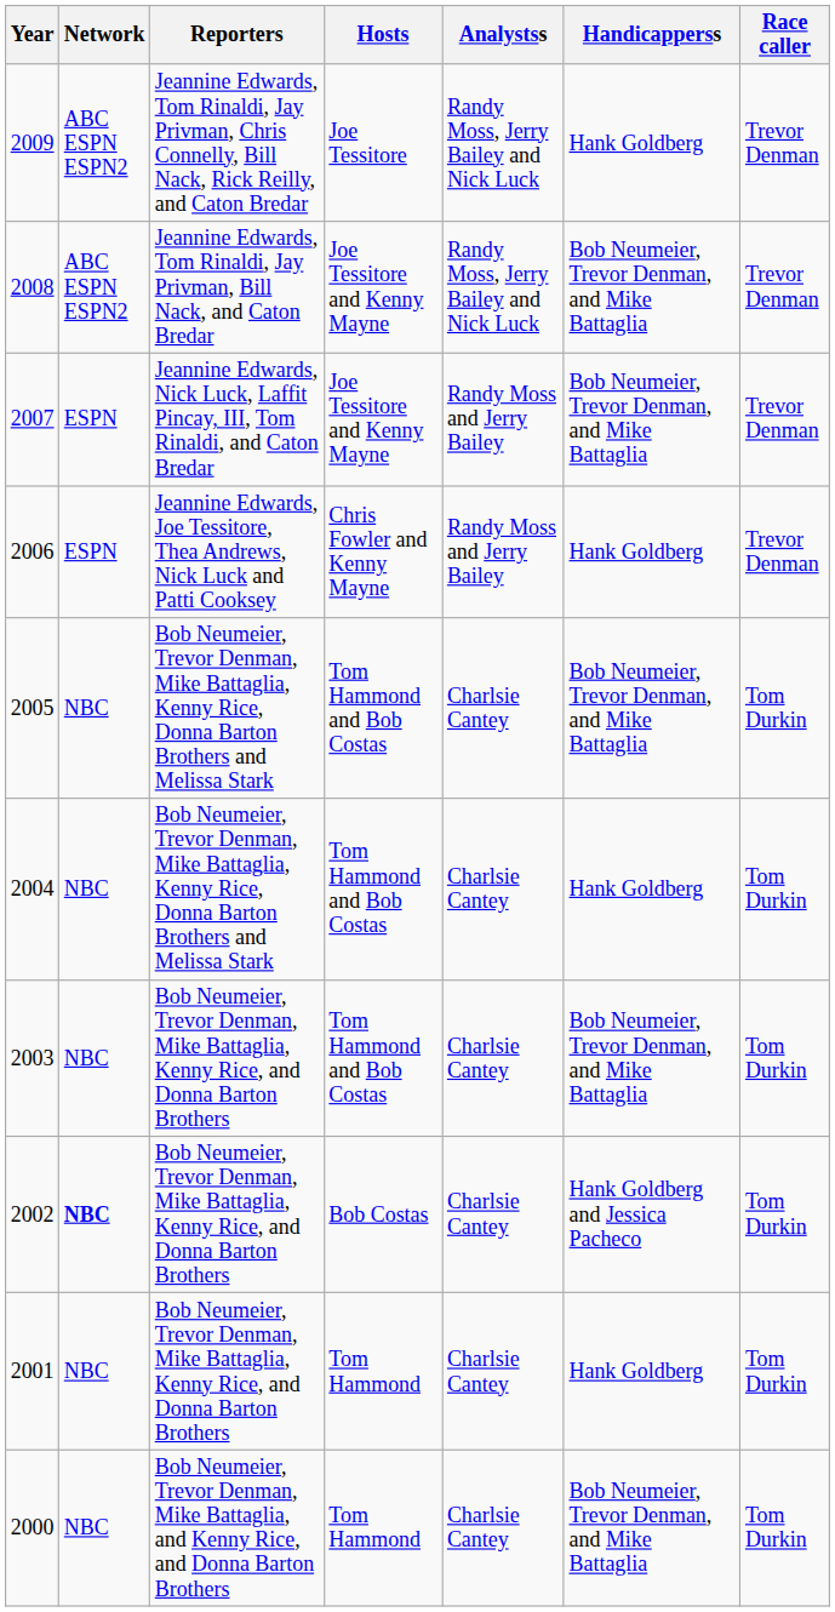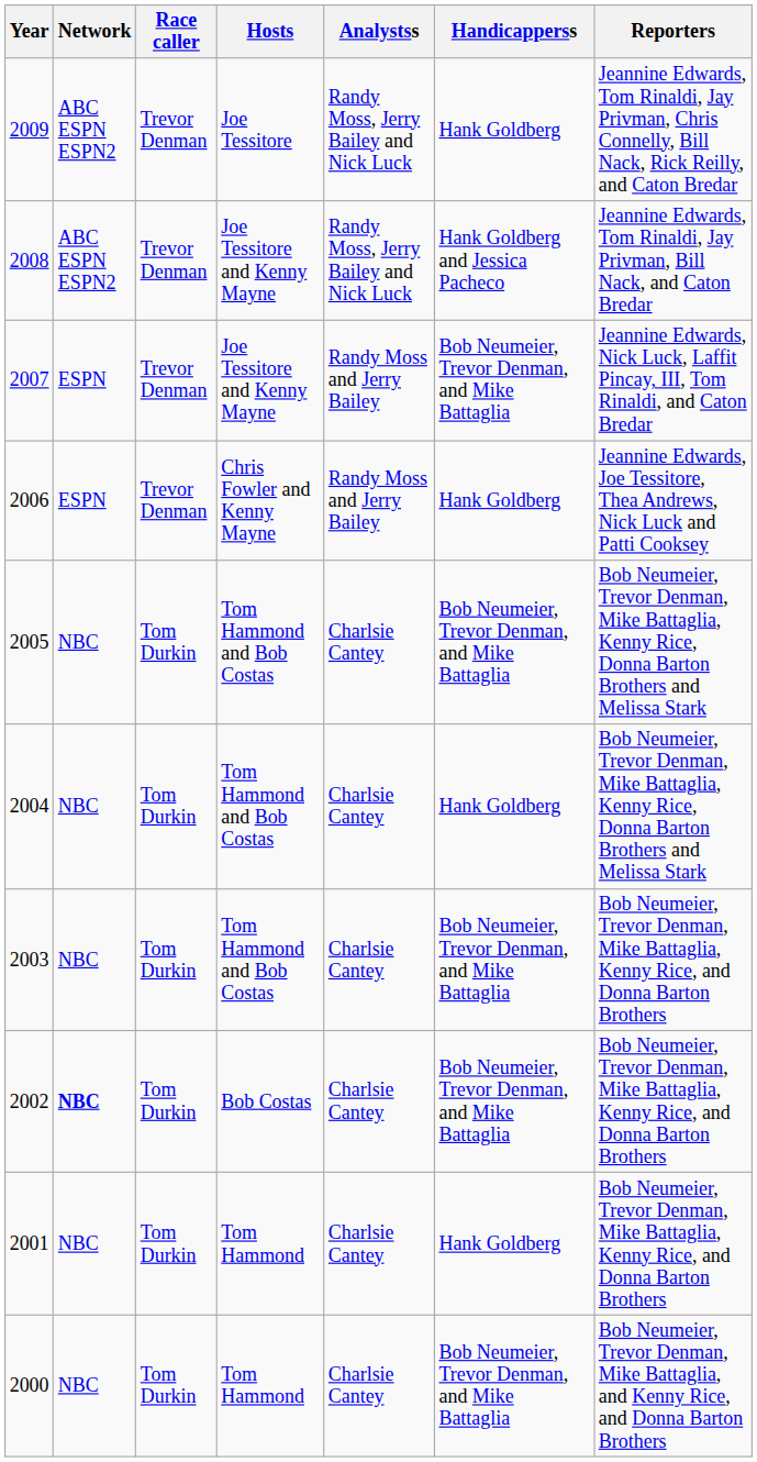 <table class="wikitable">
 <tr>
 <th>Year</th>
 <th>Network</th>
-<th>Reporters</th>
+<th><a href='#'>Race caller</a></th>
 <th><a href='#'>Hosts</a></th>
 <th><a href='#'>Analysts</a>s</th>
 <th><a href='#'>Handicappers</a>s</th>
-<th><a href='#'>Race caller</a></th>
+<th>Reporters</th>
 </tr>
 <tr>
 <td><a href='#'>2009</a></td>
 <td><a href='#'>ABC<br>ESPN<br>ESPN2</a></td>
-<td><a href='#'>Jeannine Edwards</a>, <a href='#'>Tom Rinaldi</a>, <a href='#'>Jay Privman</a>, <a href='#'>Chris Connelly</a>, <a href='#'>Bill Nack</a>, <a href='#'>Rick Reilly</a>, and <a href='#'>Caton Bredar</a></td>
+<td><a href='#'>Trevor Denman</a></td>
 <td><a href='#'>Joe Tessitore</a></td>
 <td><a href='#'>Randy Moss</a>, <a href='#'>Jerry Bailey</a> and <a href='#'>Nick Luck</a></td>
 <td><a href='#'>Hank Goldberg</a></td>
-<td><a href='#'>Trevor Denman</a></td>
+<td><a href='#'>Jeannine Edwards</a>, <a href='#'>Tom Rinaldi</a>, <a href='#'>Jay Privman</a>, <a href='#'>Chris Connelly</a>, <a href='#'>Bill Nack</a>, <a href='#'>Rick Reilly</a>, and <a href='#'>Caton Bredar</a></td>
 </tr>
 <tr>
 <td><a href='#'>2008</a></td>
 <td><a href='#'>ABC<br>ESPN<br>ESPN2</a></td>
-<td><a href='#'>Jeannine Edwards</a>, <a href='#'>Tom Rinaldi</a>, <a href='#'>Jay Privman</a>, <a href='#'>Bill Nack</a>, and <a href='#'>Caton Bredar</a></td>
+<td><a href='#'>Trevor Denman</a></td>
 <td><a href='#'>Joe Tessitore</a> and <a href='#'>Kenny Mayne</a></td>
 <td><a href='#'>Randy Moss</a>, <a href='#'>Jerry Bailey</a> and <a href='#'>Nick Luck</a></td>
-<td><a href='#'>Bob Neumeier</a>, <a href='#'>Trevor Denman</a>, and <a href='#'>Mike Battaglia</a></td>
-<td><a href='#'>Trevor Denman</a></td>
+<td><a href='#'>Hank Goldberg</a> and <a href='#'>Jessica Pacheco</a></td>
+<td><a href='#'>Jeannine Edwards</a>, <a href='#'>Tom Rinaldi</a>, <a href='#'>Jay Privman</a>, <a href='#'>Bill Nack</a>, and <a href='#'>Caton Bredar</a></td>
 </tr>
 <tr>
 <td><a href='#'>2007</a></td>
 <td><a href='#'>ESPN</a></td>
-<td><a href='#'>Jeannine Edwards</a>, <a href='#'>Nick Luck</a>, <a href='#'>Laffit Pincay, III</a>, <a href='#'>Tom Rinaldi</a>, and <a href='#'>Caton Bredar</a></td>
+<td><a href='#'>Trevor Denman</a></td>
 <td><a href='#'>Joe Tessitore</a> and <a href='#'>Kenny Mayne</a></td>
 <td><a href='#'>Randy Moss</a> and <a href='#'>Jerry Bailey</a></td>
 <td><a href='#'>Bob Neumeier</a>, <a href='#'>Trevor Denman</a>, and <a href='#'>Mike Battaglia</a></td>
-<td><a href='#'>Trevor Denman</a></td>
+<td><a href='#'>Jeannine Edwards</a>, <a href='#'>Nick Luck</a>, <a href='#'>Laffit Pincay, III</a>, <a href='#'>Tom Rinaldi</a>, and <a href='#'>Caton Bredar</a></td>
 </tr>
 <tr>
 <td>2006</td>
 <td><a href='#'>ESPN</a></td>
-<td><a href='#'>Jeannine Edwards</a>, <a href='#'>Joe Tessitore</a>, <a href='#'>Thea Andrews</a>, <a href='#'>Nick Luck</a> and <a href='#'>Patti Cooksey</a></td>
+<td><a href='#'>Trevor Denman</a></td>
 <td><a href='#'>Chris Fowler</a> and <a href='#'>Kenny Mayne</a></td>
 <td><a href='#'>Randy Moss</a> and <a href='#'>Jerry Bailey</a></td>
 <td><a href='#'>Hank Goldberg</a></td>
-<td><a href='#'>Trevor Denman</a></td>
+<td><a href='#'>Jeannine Edwards</a>, <a href='#'>Joe Tessitore</a>, <a href='#'>Thea Andrews</a>, <a href='#'>Nick Luck</a> and <a href='#'>Patti Cooksey</a></td>
 </tr>
 <tr>
 <td>2005</td>
 <td><a href='#'>NBC</a></td>
-<td><a href='#'>Bob Neumeier</a>, <a href='#'>Trevor Denman</a>, <a href='#'>Mike Battaglia</a>, <a href='#'>Kenny Rice</a>, <a href='#'>Donna Barton Brothers</a> and <a href='#'>Melissa Stark</a></td>
+<td><a href='#'>Tom Durkin</a></td>
 <td><a href='#'>Tom Hammond</a> and <a href='#'>Bob Costas</a></td>
 <td><a href='#'>Charlsie Cantey</a></td>
 <td><a href='#'>Bob Neumeier</a>, <a href='#'>Trevor Denman</a>, and <a href='#'>Mike Battaglia</a></td>
-<td><a href='#'>Tom Durkin</a></td>
+<td><a href='#'>Bob Neumeier</a>, <a href='#'>Trevor Denman</a>, <a href='#'>Mike Battaglia</a>, <a href='#'>Kenny Rice</a>, <a href='#'>Donna Barton Brothers</a> and <a href='#'>Melissa Stark</a></td>
 </tr>
 <tr>
 <td>2004</td>
 <td><a href='#'>NBC</a></td>
-<td><a href='#'>Bob Neumeier</a>, <a href='#'>Trevor Denman</a>, <a href='#'>Mike Battaglia</a>, <a href='#'>Kenny Rice</a>, <a href='#'>Donna Barton Brothers</a> and <a href='#'>Melissa Stark</a></td>
+<td><a href='#'>Tom Durkin</a></td>
 <td><a href='#'>Tom Hammond</a> and <a href='#'>Bob Costas</a></td>
 <td><a href='#'>Charlsie Cantey</a></td>
 <td><a href='#'>Hank Goldberg</a></td>
-<td><a href='#'>Tom Durkin</a></td>
+<td><a href='#'>Bob Neumeier</a>, <a href='#'>Trevor Denman</a>, <a href='#'>Mike Battaglia</a>, <a href='#'>Kenny Rice</a>, <a href='#'>Donna Barton Brothers</a> and <a href='#'>Melissa Stark</a></td>
 </tr>
 <tr>
 <td>2003</td>
 <td><a href='#'>NBC</a></td>
-<td><a href='#'>Bob Neumeier</a>, <a href='#'>Trevor Denman</a>, <a href='#'>Mike Battaglia</a>, <a href='#'>Kenny Rice</a>, and <a href='#'>Donna Barton Brothers</a></td>
+<td><a href='#'>Tom Durkin</a></td>
 <td><a href='#'>Tom Hammond</a> and <a href='#'>Bob Costas</a></td>
 <td><a href='#'>Charlsie Cantey</a></td>
 <td><a href='#'>Bob Neumeier</a>, <a href='#'>Trevor Denman</a>, and <a href='#'>Mike Battaglia</a></td>
-<td><a href='#'>Tom Durkin</a></td>
+<td><a href='#'>Bob Neumeier</a>, <a href='#'>Trevor Denman</a>, <a href='#'>Mike Battaglia</a>, <a href='#'>Kenny Rice</a>, and <a href='#'>Donna Barton Brothers</a></td>
 </tr>
 <tr>
 <td>2002</td>
 <td><strong><a href='#'>NBC</a></strong></td>
-<td><a href='#'>Bob Neumeier</a>, <a href='#'>Trevor Denman</a>, <a href='#'>Mike Battaglia</a>, <a href='#'>Kenny Rice</a>, and <a href='#'>Donna Barton Brothers</a></td>
+<td><a href='#'>Tom Durkin</a></td>
 <td><a href='#'>Bob Costas</a></td>
 <td><a href='#'>Charlsie Cantey</a></td>
-<td><a href='#'>Hank Goldberg</a> and <a href='#'>Jessica Pacheco</a></td>
-<td><a href='#'>Tom Durkin</a></td>
+<td><a href='#'>Bob Neumeier</a>, <a href='#'>Trevor Denman</a>, and <a href='#'>Mike Battaglia</a></td>
+<td><a href='#'>Bob Neumeier</a>, <a href='#'>Trevor Denman</a>, <a href='#'>Mike Battaglia</a>, <a href='#'>Kenny Rice</a>, and <a href='#'>Donna Barton Brothers</a></td>
 </tr>
 <tr>
 <td>2001</td>
 <td><a href='#'>NBC</a></td>
-<td><a href='#'>Bob Neumeier</a>, <a href='#'>Trevor Denman</a>, <a href='#'>Mike Battaglia</a>, <a href='#'>Kenny Rice</a>, and <a href='#'>Donna Barton Brothers</a></td>
+<td><a href='#'>Tom Durkin</a></td>
 <td><a href='#'>Tom Hammond</a></td>
 <td><a href='#'>Charlsie Cantey</a></td>
 <td><a href='#'>Hank Goldberg</a></td>
-<td><a href='#'>Tom Durkin</a></td>
+<td><a href='#'>Bob Neumeier</a>, <a href='#'>Trevor Denman</a>, <a href='#'>Mike Battaglia</a>, <a href='#'>Kenny Rice</a>, and <a href='#'>Donna Barton Brothers</a></td>
 </tr>
 <tr>
 <td>2000</td>
 <td><a href='#'>NBC</a></td>
-<td><a href='#'>Bob Neumeier</a>, <a href='#'>Trevor Denman</a>, <a href='#'>Mike Battaglia</a>, and <a href='#'>Kenny Rice</a>, and <a href='#'>Donna Barton Brothers</a></td>
+<td><a href='#'>Tom Durkin</a></td>
 <td><a href='#'>Tom Hammond</a></td>
 <td><a href='#'>Charlsie Cantey</a></td>
 <td><a href='#'>Bob Neumeier</a>, <a href='#'>Trevor Denman</a>, and <a href='#'>Mike Battaglia</a></td>
-<td><a href='#'>Tom Durkin</a></td>
+<td><a href='#'>Bob Neumeier</a>, <a href='#'>Trevor Denman</a>, <a href='#'>Mike Battaglia</a>, and <a href='#'>Kenny Rice</a>, and <a href='#'>Donna Barton Brothers</a></td>
 </tr>
 </table>
